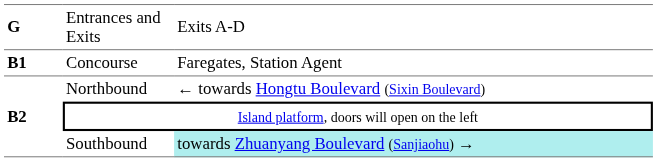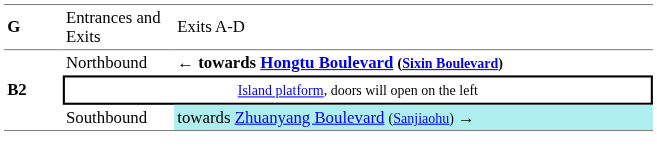 <table table border=0 cellspacing=0 cellpadding=3>
 <tr>
 <td style="border-top:solid 1px gray;border-bottom:solid 1px gray;" width=50><strong>G</strong></td>
 <td style="border-top:solid 1px gray;border-bottom:solid 1px gray;" width=100>Entrances and Exits</td>
 <td style="border-top:solid 1px gray;border-bottom:solid 1px gray;" width=450>Exits A-D</td>
 </tr>
 <tr>
-<td style="border-top:solid 0px gray;border-bottom:solid 1px gray;" width=50><strong>B1</strong></td>
-<td style="border-top:solid 0px gray;border-bottom:solid 1px gray;" width=100>Concourse</td>
-<td style="border-top:solid 0px gray;border-bottom:solid 1px gray;" width=450>Faregates, Station Agent</td>
-</tr>
-<tr>
 <td style="border-bottom:solid 1px gray;" rowspan=3><strong>B2</strong></td>
 <td>Northbound</td>
-<td>←  towards <a href='#'>Hongtu Boulevard</a> <small>(<a href='#'>Sixin Boulevard</a>)</small></td>
+<td><strong>←  towards <a href='#'>Hongtu Boulevard</a> <small>(<a href='#'>Sixin Boulevard</a>)</small></strong></td>
 </tr>
 <tr>
 <td style="border-right:solid 2px black;border-left:solid 2px black;border-top:solid 2px black;border-bottom:solid 2px black;text-align:center;" colspan=2><small><a href='#'>Island platform</a>, doors will open on the left</small></td>
 </tr>
 <tr>
 <td style="border-bottom:solid 1px gray;">Southbound</td>
 <td style="background: paleturquoise; border-bottom:solid 1px gray;"> towards <a href='#'>Zhuanyang Boulevard</a> <small>(<a href='#'>Sanjiaohu</a>)</small> →</td>
 </tr>
 </table>
